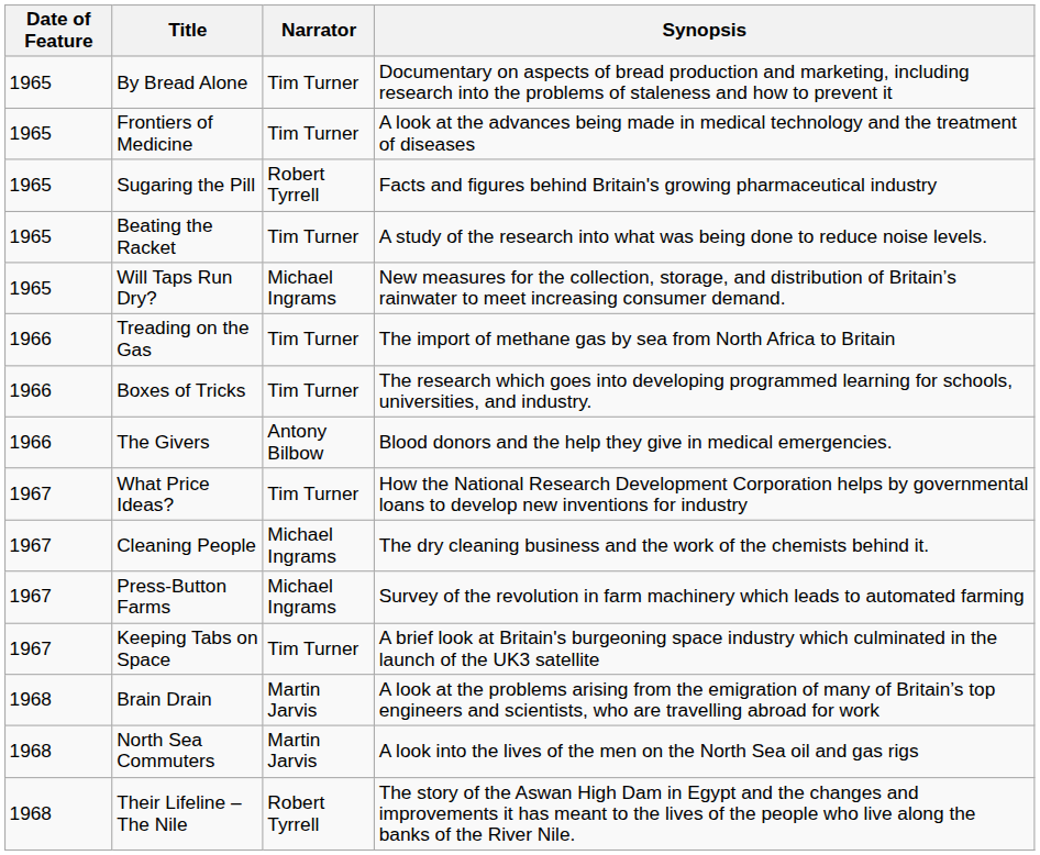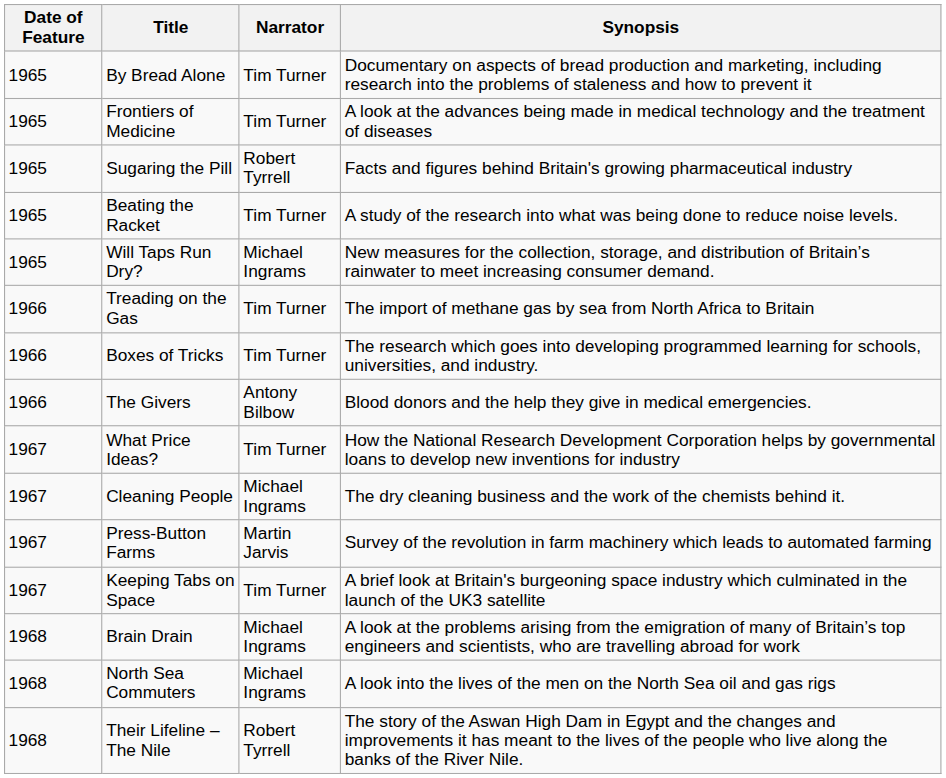 <table class="wikitable">
 <tr>
 <th>Date of Feature</th>
 <th>Title</th>
 <th>Narrator</th>
 <th>Synopsis</th>
 </tr>
 <tr>
 <td>1965</td>
 <td>By Bread Alone</td>
 <td>Tim Turner</td>
 <td>Documentary on aspects of bread production and marketing, including research into the problems of staleness and how to prevent it</td>
 </tr>
 <tr>
 <td>1965</td>
 <td>Frontiers of Medicine</td>
 <td>Tim Turner</td>
 <td>A look at the advances being made in medical technology and the treatment of diseases</td>
 </tr>
 <tr>
 <td>1965</td>
 <td>Sugaring the Pill</td>
 <td>Robert Tyrrell</td>
 <td>Facts and figures behind Britain's growing pharmaceutical industry</td>
 </tr>
 <tr>
 <td>1965</td>
 <td>Beating the Racket</td>
 <td>Tim Turner</td>
 <td>A study of the research into what was being done to reduce noise levels.</td>
 </tr>
 <tr>
 <td>1965</td>
 <td>Will Taps Run Dry?</td>
 <td>Michael Ingrams</td>
 <td>New measures for the collection, storage, and distribution of Britain’s rainwater to meet increasing consumer demand.</td>
 </tr>
 <tr>
 <td>1966</td>
 <td>Treading on the Gas</td>
 <td>Tim Turner</td>
 <td>The import of methane gas by sea from North Africa to Britain</td>
 </tr>
 <tr>
 <td>1966</td>
 <td>Boxes of Tricks</td>
 <td>Tim Turner</td>
 <td>The research which goes into developing programmed learning for schools, universities, and industry.</td>
 </tr>
 <tr>
 <td>1966</td>
 <td>The Givers</td>
 <td>Antony Bilbow</td>
 <td>Blood donors and the help they give in medical emergencies.</td>
 </tr>
 <tr>
 <td>1967</td>
 <td>What Price Ideas?</td>
 <td>Tim Turner</td>
 <td>How the National Research Development Corporation helps by governmental loans to develop new inventions for industry</td>
 </tr>
 <tr>
 <td>1967</td>
 <td>Cleaning People</td>
 <td>Michael Ingrams</td>
 <td>The dry cleaning business and the work of the chemists behind it.</td>
 </tr>
 <tr>
 <td>1967</td>
 <td>Press-Button Farms</td>
-<td>Michael Ingrams</td>
+<td>Martin Jarvis</td>
 <td>Survey of the revolution in farm machinery which leads to automated farming</td>
 </tr>
 <tr>
 <td>1967</td>
 <td>Keeping Tabs on Space</td>
 <td>Tim Turner</td>
 <td>A brief look at Britain's burgeoning space industry which culminated in the launch of the UK3 satellite</td>
 </tr>
 <tr>
 <td>1968</td>
 <td>Brain Drain</td>
-<td>Martin Jarvis</td>
+<td>Michael Ingrams</td>
 <td>A look at the problems arising from the emigration of many of Britain’s top engineers and scientists, who are travelling abroad for work</td>
 </tr>
 <tr>
 <td>1968</td>
 <td>North Sea Commuters</td>
-<td>Martin Jarvis</td>
+<td>Michael Ingrams</td>
 <td>A look into the lives of the men on the North Sea oil and gas rigs</td>
 </tr>
 <tr>
 <td>1968</td>
 <td>Their Lifeline – The Nile</td>
 <td>Robert Tyrrell</td>
 <td>The story of the Aswan High Dam in Egypt and the changes and improvements it has meant to the lives of the people who live along the banks of the River Nile.</td>
 </tr>
 </table>
